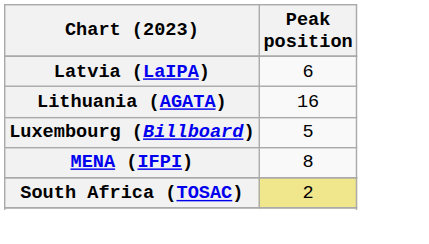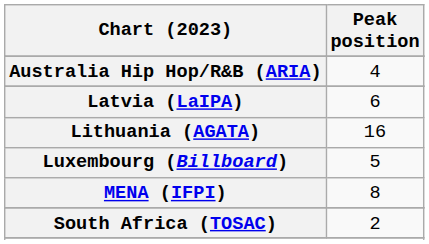 <table class="wikitable sortable plainrowheaders" style="text-align:center">
 <tr>
 <th scope="col">Chart (2023)</th>
 <th scope="col">Peak<br>position</th>
 </tr>
 <tr>
+</tr>
+<tr>
+<th scope="row">Australia Hip Hop/R&B (<a href='#'>ARIA</a>)</th>
+<td>4</td>
 </tr>
 <tr>
 </tr>
 <tr>
 </tr>
 <tr>
 </tr>
 <tr>
 </tr>
 <tr>
 </tr>
 <tr>
 </tr>
 <tr>
 </tr>
 <tr>
 <th scope="row">Latvia (<a href='#'>LaIPA</a>)</th>
 <td>6</td>
 </tr>
 <tr>
 <th scope="row">Lithuania (<a href='#'>AGATA</a>)</th>
 <td>16</td>
 </tr>
 <tr>
 <th scope="row">Luxembourg (<em><a href='#'>Billboard</a></em>)</th>
 <td>5</td>
 </tr>
 <tr>
 <th scope="row"><a href='#'>MENA</a> (<a href='#'>IFPI</a>)</th>
 <td>8</td>
 </tr>
 <tr>
 </tr>
 <tr>
 </tr>
 <tr>
 </tr>
 <tr>
 </tr>
 <tr>
 <th scope="row">South Africa (<a href='#'>TOSAC</a>)</th>
-<td style="background: khaki;">2</td>
+<td>2</td>
 </tr>
 <tr>
 </tr>
 <tr>
 </tr>
 <tr>
 </tr>
 <tr>
 </tr>
 <tr>
 </tr>
 <tr>
 </tr>
 <tr>
 </tr>
 </table>
